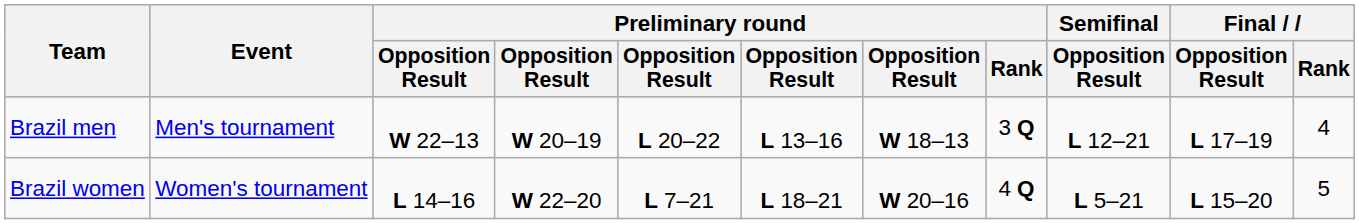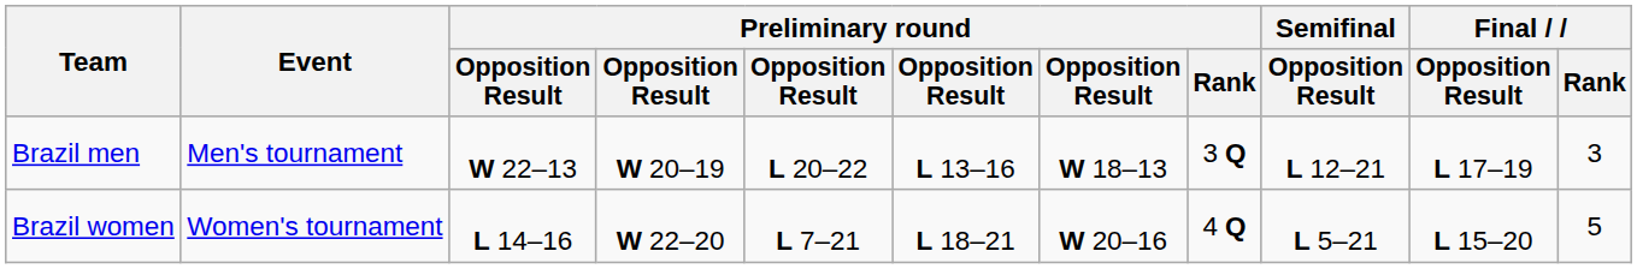 <table class=wikitable style=font-size:90%;text-align:center>
 <tr>
 <th rowspan=2>Team</th>
 <th rowspan=2>Event</th>
 <th colspan=6>Preliminary round</th>
 <th>Semifinal</th>
 <th colspan=2>Final /  / </th>
 </tr>
 <tr style=font-size:95%>
 <th>Opposition<br>Result</th>
 <th>Opposition<br>Result</th>
 <th>Opposition<br>Result</th>
 <th>Opposition<br>Result</th>
 <th>Opposition<br>Result</th>
 <th>Rank</th>
 <th>Opposition<br>Result</th>
 <th>Opposition<br>Result</th>
 <th>Rank</th>
 </tr>
 <tr>
 <td align=left><a href='#'>Brazil men</a></td>
 <td align=left><a href='#'>Men's tournament</a></td>
 <td><br><strong>W</strong> 22–13</td>
 <td><br><strong>W</strong> 20–19</td>
 <td><br><strong>L</strong> 20–22</td>
 <td><br><strong>L</strong> 13–16</td>
 <td><br><strong>W</strong> 18–13</td>
 <td>3 <strong>Q</strong></td>
 <td><br><strong>L</strong> 12–21</td>
 <td><br><strong>L</strong> 17–19</td>
-<td>4</td>
+<td>3</td>
 </tr>
 <tr>
 <td align=left><a href='#'>Brazil women</a></td>
 <td align=left><a href='#'>Women's tournament</a></td>
 <td><br><strong>L</strong> 14–16</td>
 <td><br><strong>W</strong> 22–20</td>
 <td><br><strong>L</strong> 7–21</td>
 <td><br><strong>L</strong> 18–21</td>
 <td><br><strong>W</strong> 20–16</td>
 <td>4 <strong>Q</strong></td>
 <td><br><strong>L</strong> 5–21</td>
 <td><br><strong>L</strong> 15–20</td>
 <td>5</td>
 </tr>
 </table>
